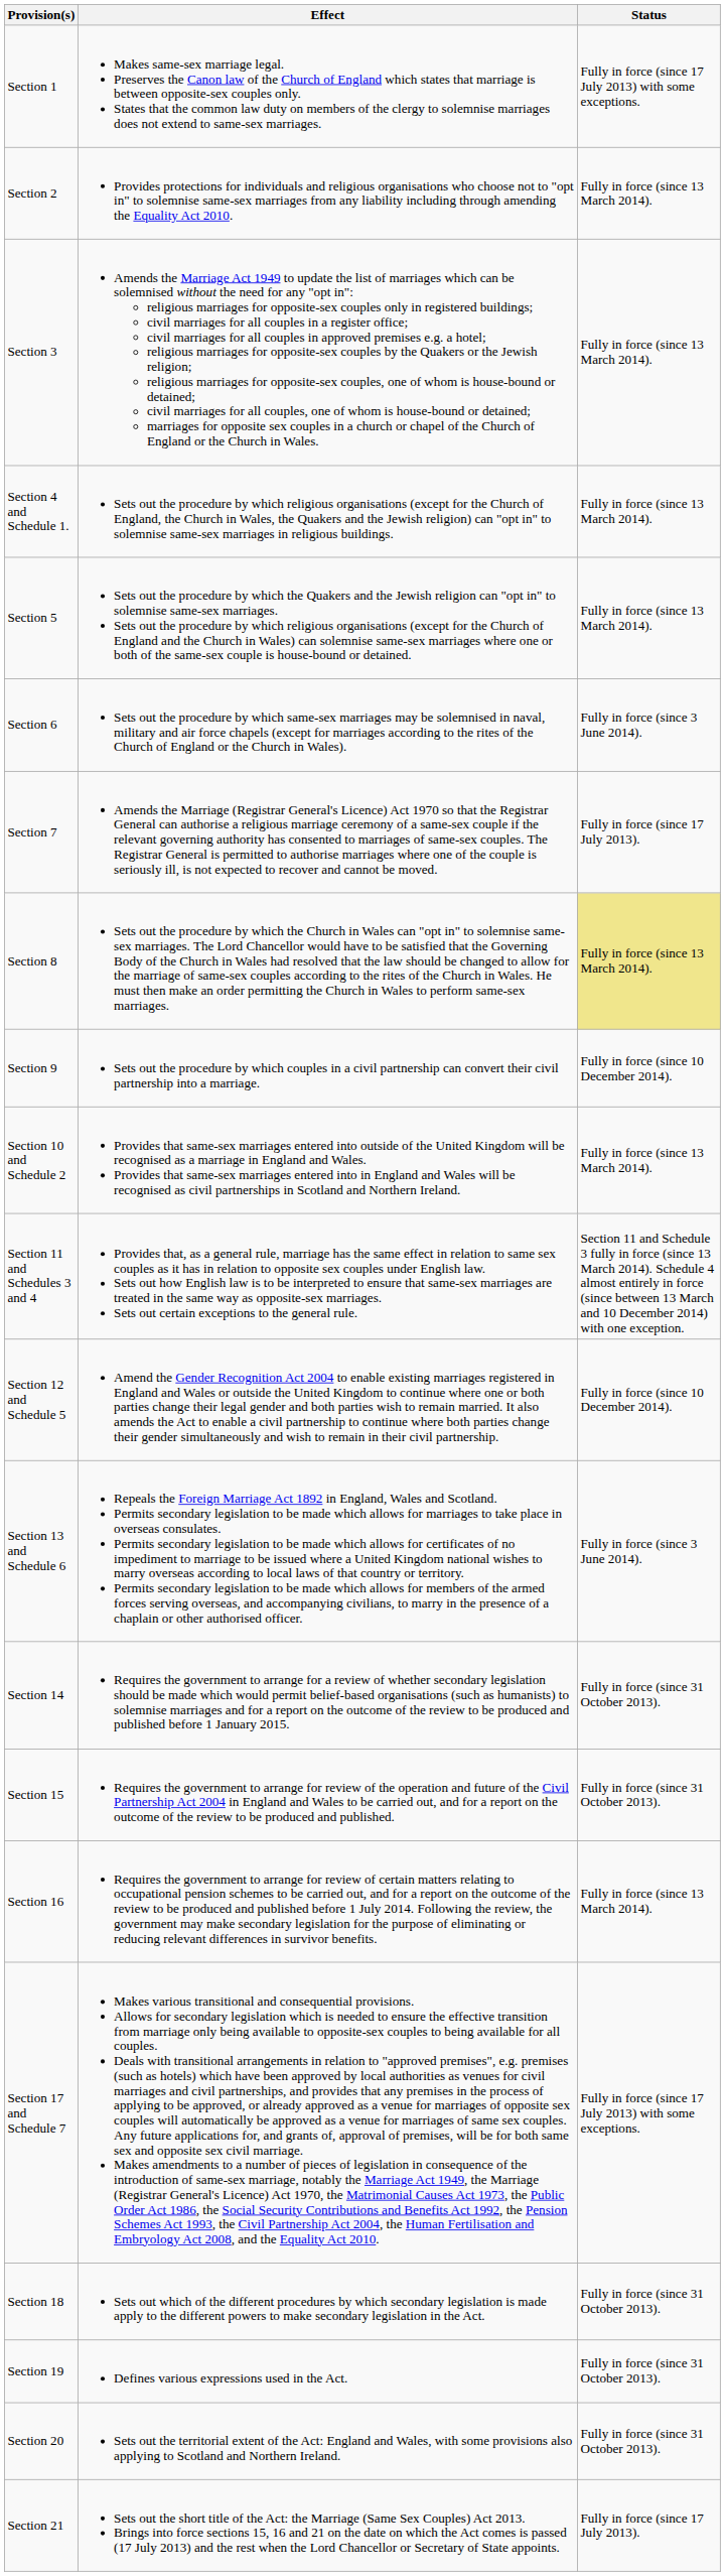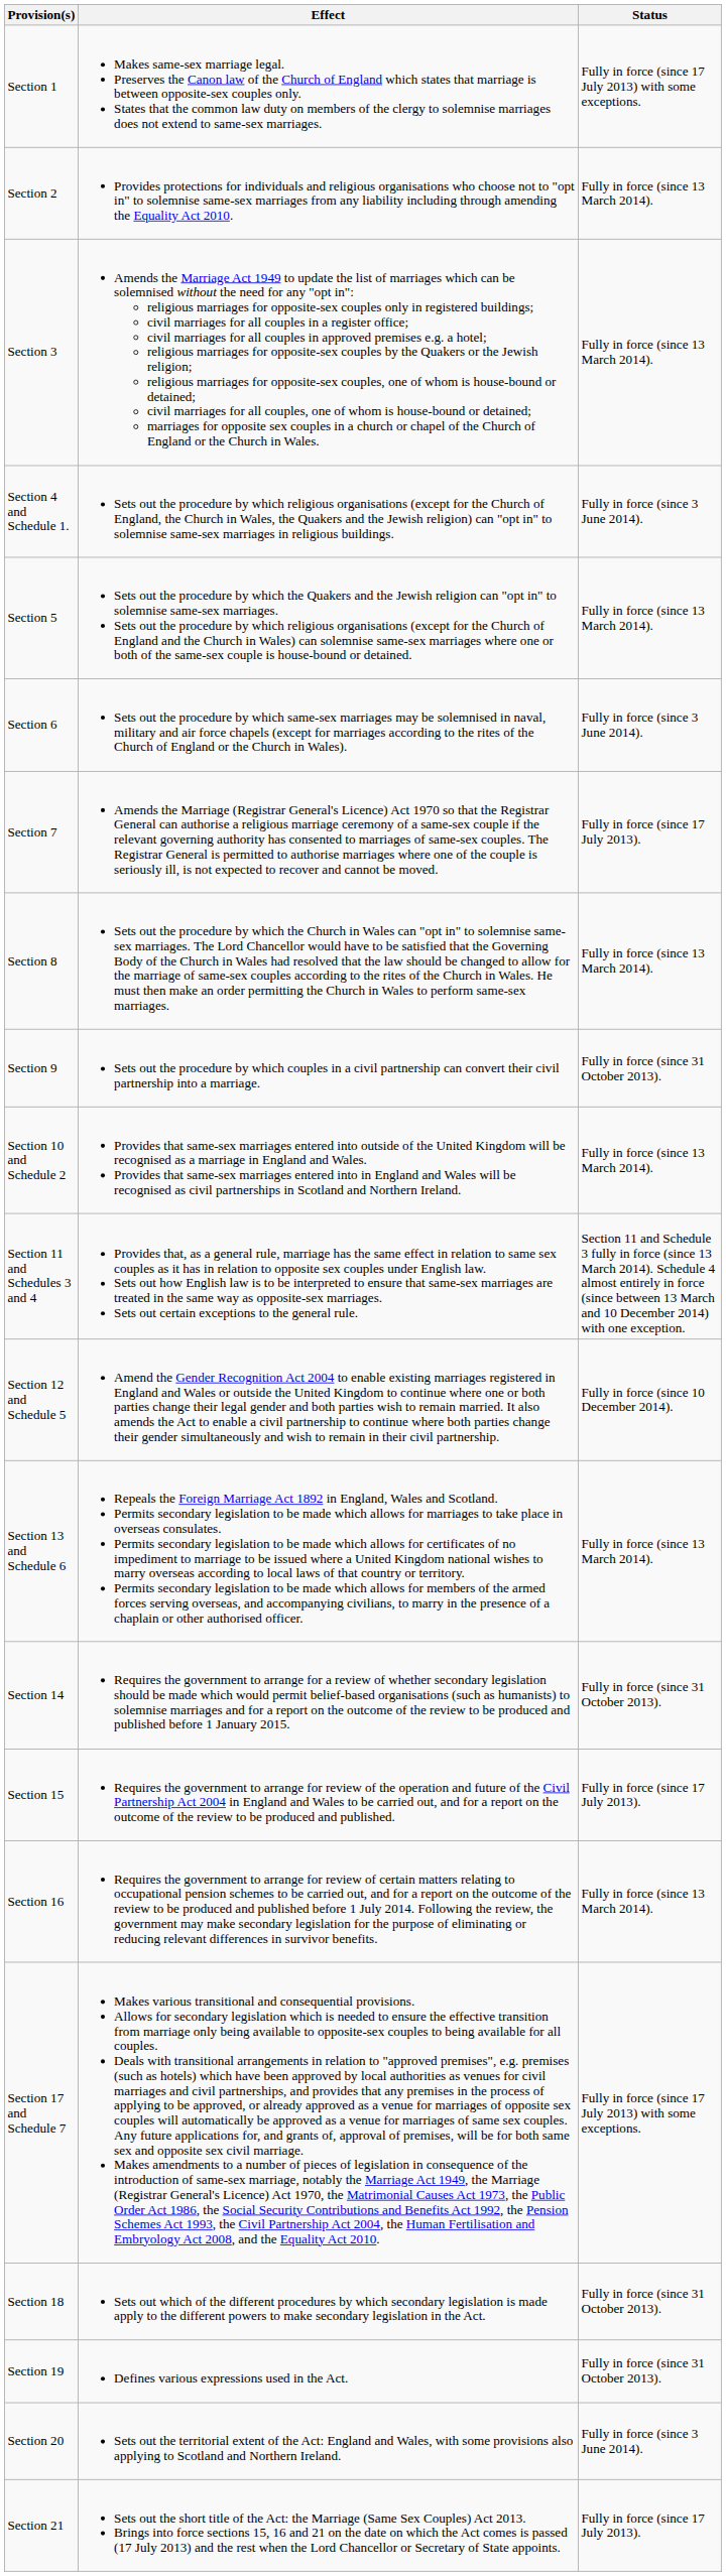 <table class="wikitable">
 <tr>
 <th style="width:10%;">Provision(s)</th>
 <th style="width:70%;">Effect</th>
 <th style="width:20%;">Status</th>
 </tr>
 <tr>
 <td>Section 1</td>
 <td><br><ul><li>Makes same-sex marriage legal.</li><li>Preserves the <a href='#'>Canon law</a> of the <a href='#'>Church of England</a> which states that marriage is between opposite-sex couples only.</li><li>States that the common law duty on members of the clergy to solemnise marriages does not extend to same-sex marriages.</li></ul></td>
 <td>Fully in force (since 17 July 2013) with some exceptions.</td>
 </tr>
 <tr>
 <td>Section 2</td>
 <td><br><ul><li>Provides protections for individuals and religious organisations who choose not to "opt in" to solemnise same-sex marriages from any liability including through amending the <a href='#'>Equality Act 2010</a>.</li></ul></td>
 <td>Fully in force (since 13 March 2014).</td>
 </tr>
 <tr>
 <td>Section 3</td>
 <td><br><ul><li>Amends the <a href='#'>Marriage Act 1949</a> to update the list of marriages which can be solemnised <em>without</em> the need for any "opt in":<ul><li>religious marriages for opposite-sex couples only in registered buildings;</li><li>civil marriages for all couples in a register office;</li><li>civil marriages for all couples in approved premises e.g. a hotel;</li><li>religious marriages for opposite-sex couples by the Quakers or the Jewish religion;</li><li>religious marriages for opposite-sex couples, one of whom is house-bound or detained;</li><li>civil marriages for all couples, one of whom is house-bound or detained;</li><li>marriages for opposite sex couples in a church or chapel of the Church of England or the Church in Wales.</li></ul></li></ul></td>
 <td>Fully in force (since 13 March 2014).</td>
 </tr>
 <tr>
 <td>Section 4 and Schedule 1.</td>
 <td><br><ul><li>Sets out the procedure by which religious organisations (except for the Church of England, the Church in Wales, the Quakers and the Jewish religion) can "opt in" to solemnise same-sex marriages in religious buildings.</li></ul></td>
-<td>Fully in force (since 13 March 2014).</td>
+<td>Fully in force (since 3 June 2014).</td>
 </tr>
 <tr>
 <td>Section 5</td>
 <td><br><ul><li>Sets out the procedure by which the Quakers and the Jewish religion can "opt in" to solemnise same-sex marriages.</li><li>Sets out the procedure by which religious organisations (except for the Church of England and the Church in Wales) can solemnise same-sex marriages where one or both of the same-sex couple is house-bound or detained.</li></ul></td>
 <td>Fully in force (since 13 March 2014).</td>
 </tr>
 <tr>
 <td>Section 6</td>
 <td><br><ul><li>Sets out the procedure by which same-sex marriages may be solemnised in naval, military and air force chapels (except for marriages according to the rites of the Church of England or the Church in Wales).</li></ul></td>
 <td>Fully in force (since 3 June 2014).</td>
 </tr>
 <tr>
 <td>Section 7</td>
 <td><br><ul><li>Amends the Marriage (Registrar General's Licence) Act 1970 so that the Registrar General can authorise a religious marriage ceremony of a same-sex couple if the relevant governing authority has consented to marriages of same-sex couples. The Registrar General is permitted to authorise marriages where one of the couple is seriously ill, is not expected to recover and cannot be moved.</li></ul></td>
 <td>Fully in force (since 17 July 2013).</td>
 </tr>
 <tr>
 <td>Section 8</td>
 <td><br><ul><li>Sets out the procedure by which the Church in Wales can "opt in" to solemnise same-sex marriages. The Lord Chancellor would have to be satisfied that the Governing Body of the Church in Wales had resolved that the law should be changed to allow for the marriage of same-sex couples according to the rites of the Church in Wales. He must then make an order permitting the Church in Wales to perform same-sex marriages.</li></ul></td>
-<td style="background: khaki;">Fully in force (since 13 March 2014).</td>
+<td>Fully in force (since 13 March 2014).</td>
 </tr>
 <tr>
 <td>Section 9</td>
 <td><br><ul><li>Sets out the procedure by which couples in a civil partnership can convert their civil partnership into a marriage.</li></ul></td>
-<td>Fully in force (since 10 December 2014).</td>
+<td>Fully in force (since 31 October 2013).</td>
 </tr>
 <tr>
 <td>Section 10 and Schedule 2</td>
 <td><br><ul><li>Provides that same-sex marriages entered into outside of the United Kingdom will be recognised as a marriage in England and Wales.</li><li>Provides that same-sex marriages entered into in England and Wales will be recognised as civil partnerships in Scotland and Northern Ireland.</li></ul></td>
 <td>Fully in force (since 13 March 2014).</td>
 </tr>
 <tr>
 <td>Section 11 and Schedules 3 and 4</td>
 <td><br><ul><li>Provides that, as a general rule, marriage has the same effect in relation to same sex couples as it has in relation to opposite sex couples under English law.</li><li>Sets out how English law is to be interpreted to ensure that same-sex marriages are treated in the same way as opposite-sex marriages.</li><li>Sets out certain exceptions to the general rule.</li></ul></td>
 <td><br>Section 11 and Schedule 3 fully in force (since 13 March 2014). Schedule 4 almost entirely in force (since between 13 March and 10 December 2014) with one exception.</td>
 </tr>
 <tr>
 <td>Section 12 and Schedule 5</td>
 <td><br><ul><li>Amend the <a href='#'>Gender Recognition Act 2004</a> to enable existing marriages registered in England and Wales or outside the United Kingdom to continue where one or both parties change their legal gender and both parties wish to remain married. It also amends the Act to enable a civil partnership to continue where both parties change their gender simultaneously and wish to remain in their civil partnership.</li></ul></td>
 <td>Fully in force (since 10 December 2014).</td>
 </tr>
 <tr>
 <td>Section 13 and Schedule 6</td>
 <td><br><ul><li>Repeals the <a href='#'>Foreign Marriage Act 1892</a> in England, Wales and Scotland.</li><li>Permits secondary legislation to be made which allows for marriages to take place in overseas consulates.</li><li>Permits secondary legislation to be made which allows for certificates of no impediment to marriage to be issued where a United Kingdom national wishes to marry overseas according to local laws of that country or territory.</li><li>Permits secondary legislation to be made which allows for members of the armed forces serving overseas, and accompanying civilians, to marry in the presence of a chaplain or other authorised officer.</li></ul></td>
-<td>Fully in force (since 3 June 2014).</td>
+<td>Fully in force (since 13 March 2014).</td>
 </tr>
 <tr>
 <td>Section 14</td>
 <td><br><ul><li>Requires the government to arrange for a review of whether secondary legislation should be made which would permit belief-based organisations (such as humanists) to solemnise marriages and for a report on the outcome of the review to be produced and published before 1 January 2015.</li></ul></td>
 <td>Fully in force (since 31 October 2013).</td>
 </tr>
 <tr>
 <td>Section 15</td>
 <td><br><ul><li>Requires the government to arrange for review of the operation and future of the <a href='#'>Civil Partnership Act 2004</a> in England and Wales to be carried out, and for a report on the outcome of the review to be produced and published.</li></ul></td>
-<td>Fully in force (since 31 October 2013).</td>
+<td>Fully in force (since 17 July 2013).</td>
 </tr>
 <tr>
 <td>Section 16</td>
 <td><br><ul><li>Requires the government to arrange for review of certain matters relating to occupational pension schemes to be carried out, and for a report on the outcome of the review to be produced and published before 1 July 2014. Following the review, the government may make secondary legislation for the purpose of eliminating or reducing relevant differences in survivor benefits.</li></ul></td>
 <td>Fully in force (since 13 March 2014).</td>
 </tr>
 <tr>
 <td>Section 17 and Schedule 7</td>
 <td><br><ul><li>Makes various transitional and consequential provisions.</li><li>Allows for secondary legislation which is needed to ensure the effective transition from marriage only being available to opposite-sex couples to being available for all couples.</li><li>Deals with transitional arrangements in relation to "approved premises", e.g. premises (such as hotels) which have been approved by local authorities as venues for civil marriages and civil partnerships, and provides that any premises in the process of applying to be approved, or already approved as a venue for marriages of opposite sex couples will automatically be approved as a venue for marriages of same sex couples. Any future applications for, and grants of, approval of premises, will be for both same sex and opposite sex civil marriage.</li><li>Makes amendments to a number of pieces of legislation in consequence of the introduction of same-sex marriage, notably the <a href='#'>Marriage Act 1949</a>, the Marriage (Registrar General's Licence) Act 1970, the <a href='#'>Matrimonial Causes Act 1973</a>, the <a href='#'>Public Order Act 1986</a>, the <a href='#'>Social Security Contributions and Benefits Act 1992</a>, the <a href='#'>Pension Schemes Act 1993</a>, the <a href='#'>Civil Partnership Act 2004</a>, the <a href='#'>Human Fertilisation and Embryology Act 2008</a>, and the <a href='#'>Equality Act 2010</a>.</li></ul></td>
 <td>Fully in force (since 17 July 2013) with some exceptions.</td>
 </tr>
 <tr>
 <td>Section 18</td>
 <td><br><ul><li>Sets out which of the different procedures by which secondary legislation is made apply to the different powers to make secondary legislation in the Act.</li></ul></td>
 <td>Fully in force (since 31 October 2013).</td>
 </tr>
 <tr>
 <td>Section 19</td>
 <td><br><ul><li>Defines various expressions used in the Act.</li></ul></td>
 <td>Fully in force (since 31 October 2013).</td>
 </tr>
 <tr>
 <td>Section 20</td>
 <td><br><ul><li>Sets out the territorial extent of the Act: England and Wales, with some provisions also applying to Scotland and Northern Ireland.</li></ul></td>
-<td>Fully in force (since 31 October 2013).</td>
+<td>Fully in force (since 3 June 2014).</td>
 </tr>
 <tr>
 <td>Section 21</td>
 <td><br><ul><li>Sets out the short title of the Act: the Marriage (Same Sex Couples) Act 2013.</li><li>Brings into force sections 15, 16 and 21 on the date on which the Act comes is passed (17 July 2013) and the rest when the Lord Chancellor or Secretary of State appoints.</li></ul></td>
 <td>Fully in force (since 17 July 2013).</td>
 </tr>
 </table>
